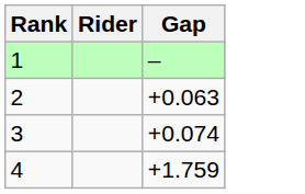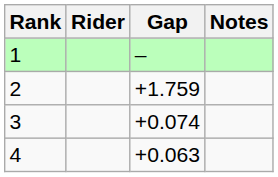 <table class="wikitable" style="font-size:95%" style="text-align:center; width:35em;">
 <tr>
 <th>Rank</th>
 <th>Rider</th>
 <th>Gap</th>
+<th>Notes</th>
 </tr>
 <tr bgcolor=bbffbb>
 <td>1</td>
 <td align=left></td>
 <td>–</td>
+<td></td>
 </tr>
 <tr>
 <td>2</td>
 <td align=left></td>
-<td>+0.063</td>
+<td>+1.759</td>
+<td></td>
 </tr>
 <tr>
 <td>3</td>
 <td align=left></td>
 <td>+0.074</td>
+<td></td>
 </tr>
 <tr>
 <td>4</td>
 <td align=left></td>
-<td>+1.759</td>
+<td>+0.063</td>
+<td></td>
 </tr>
 </table>
